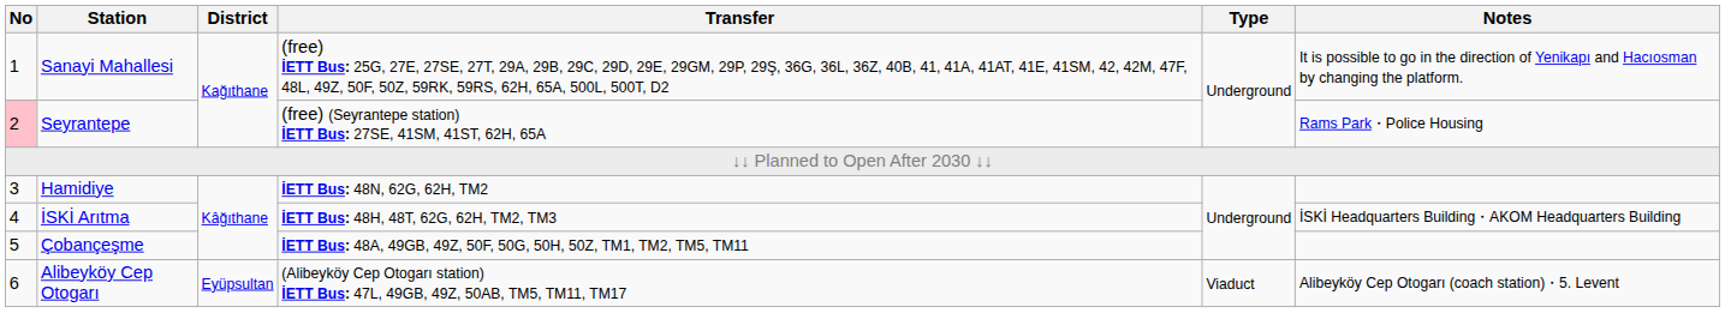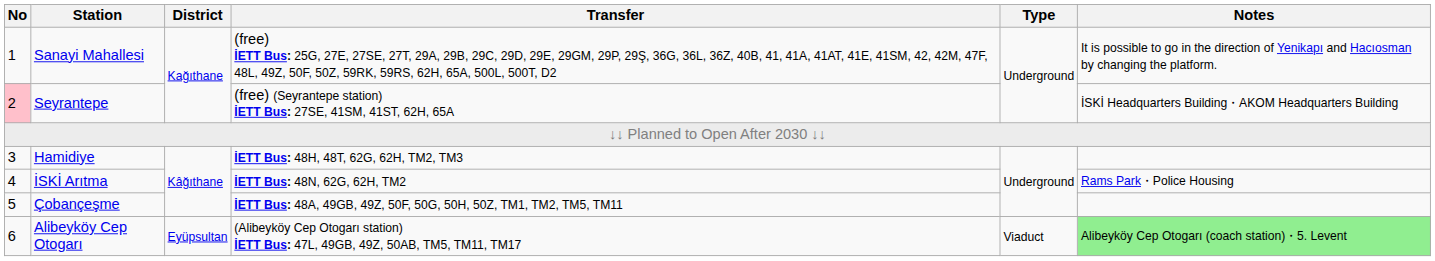 <table class="wikitable">
 <tr>
 <th>No</th>
 <th>Station</th>
 <th>District</th>
 <th>Transfer</th>
 <th>Type</th>
 <th>Notes</th>
 </tr>
 <tr>
 <td>1</td>
 <td><a href='#'>Sanayi Mahallesi</a></td>
 <td rowspan="2"><small><a href='#'>Kağıthane</a></small></td>
 <td> (free)<br><small><strong><a href='#'>İETT Bus</a>:</strong> 25G, 27E, 27SE, 27T, 29A, 29B, 29C, 29D, 29E, 29GM, 29P, 29Ş, 36G, 36L, 36Z, 40B, 41, 41A, 41AT, 41E, 41SM, 42, 42M, 47F, 48L, 49Z, 50F, 50Z, 59RK, 59RS, 62H, 65A, 500L, 500T, D2</small></td>
 <td rowspan="2"><small>Underground</small></td>
 <td><small>It is possible to go in the direction of <a href='#'>Yenikapı</a> and <a href='#'>Hacıosman</a> by changing the platform.</small></td>
 </tr>
 <tr>
 <td style="background: pink;">2</td>
 <td><a href='#'>Seyrantepe</a></td>
 <td> (free) <small>(Seyrantepe station)</small><br><small><strong><a href='#'>İETT Bus</a>:</strong> 27SE, 41SM, 41ST, 62H, 65A</small></td>
-<td><small><a href='#'>Rams Park</a>・Police Housing</small></td>
+<td><small>İSKİ Headquarters Building・AKOM Headquarters Building</small></td>
 </tr>
 <tr>
 <td colspan="6" style="background: #ececec; color: grey; vertical-align: middle; text-align:center ">↓↓ Planned to Open After 2030 ↓↓</td>
 </tr>
 <tr>
 <td>3</td>
 <td><a href='#'>Hamidiye</a></td>
 <td rowspan="3"><small><a href='#'>Kâğıthane</a></small></td>
-<td><small><strong><a href='#'>İETT Bus</a>:</strong> 48N, 62G, 62H, TM2</small></td>
+<td><small><strong><a href='#'>İETT Bus</a>:</strong> 48H, 48T, 62G, 62H, TM2, TM3</small></td>
 <td rowspan="3"><small>Underground</small></td>
 <td></td>
 </tr>
 <tr>
 <td>4</td>
 <td><a href='#'>İSKİ Arıtma</a></td>
-<td><small><strong><a href='#'>İETT Bus</a>:</strong> 48H, 48T, 62G, 62H, TM2, TM3</small></td>
-<td><small>İSKİ Headquarters Building・AKOM Headquarters Building</small></td>
+<td><small><strong><a href='#'>İETT Bus</a>:</strong> 48N, 62G, 62H, TM2</small></td>
+<td><small><a href='#'>Rams Park</a>・Police Housing</small></td>
 </tr>
 <tr>
 <td>5</td>
 <td><a href='#'>Çobançeşme</a></td>
 <td><small><strong><a href='#'>İETT Bus</a>:</strong> 48A, 49GB, 49Z, 50F, 50G, 50H, 50Z, TM1, TM2, TM5, TM11</small></td>
 <td></td>
 </tr>
 <tr>
 <td>6</td>
 <td><a href='#'>Alibeyköy Cep Otogarı</a></td>
 <td><small><a href='#'>Eyüpsultan</a></small></td>
 <td> <small>(Alibeyköy Cep Otogarı station)</small><br><small><strong><a href='#'>İETT Bus</a>:</strong> 47L, 49GB, 49Z, 50AB, TM5, TM11, TM17</small></td>
 <td><small>Viaduct</small></td>
-<td><small>Alibeyköy Cep Otogarı (coach station)・5. Levent</small></td>
+<td style="background: lightgreen;"><small>Alibeyköy Cep Otogarı (coach station)・5. Levent</small></td>
 </tr>
 </table>
